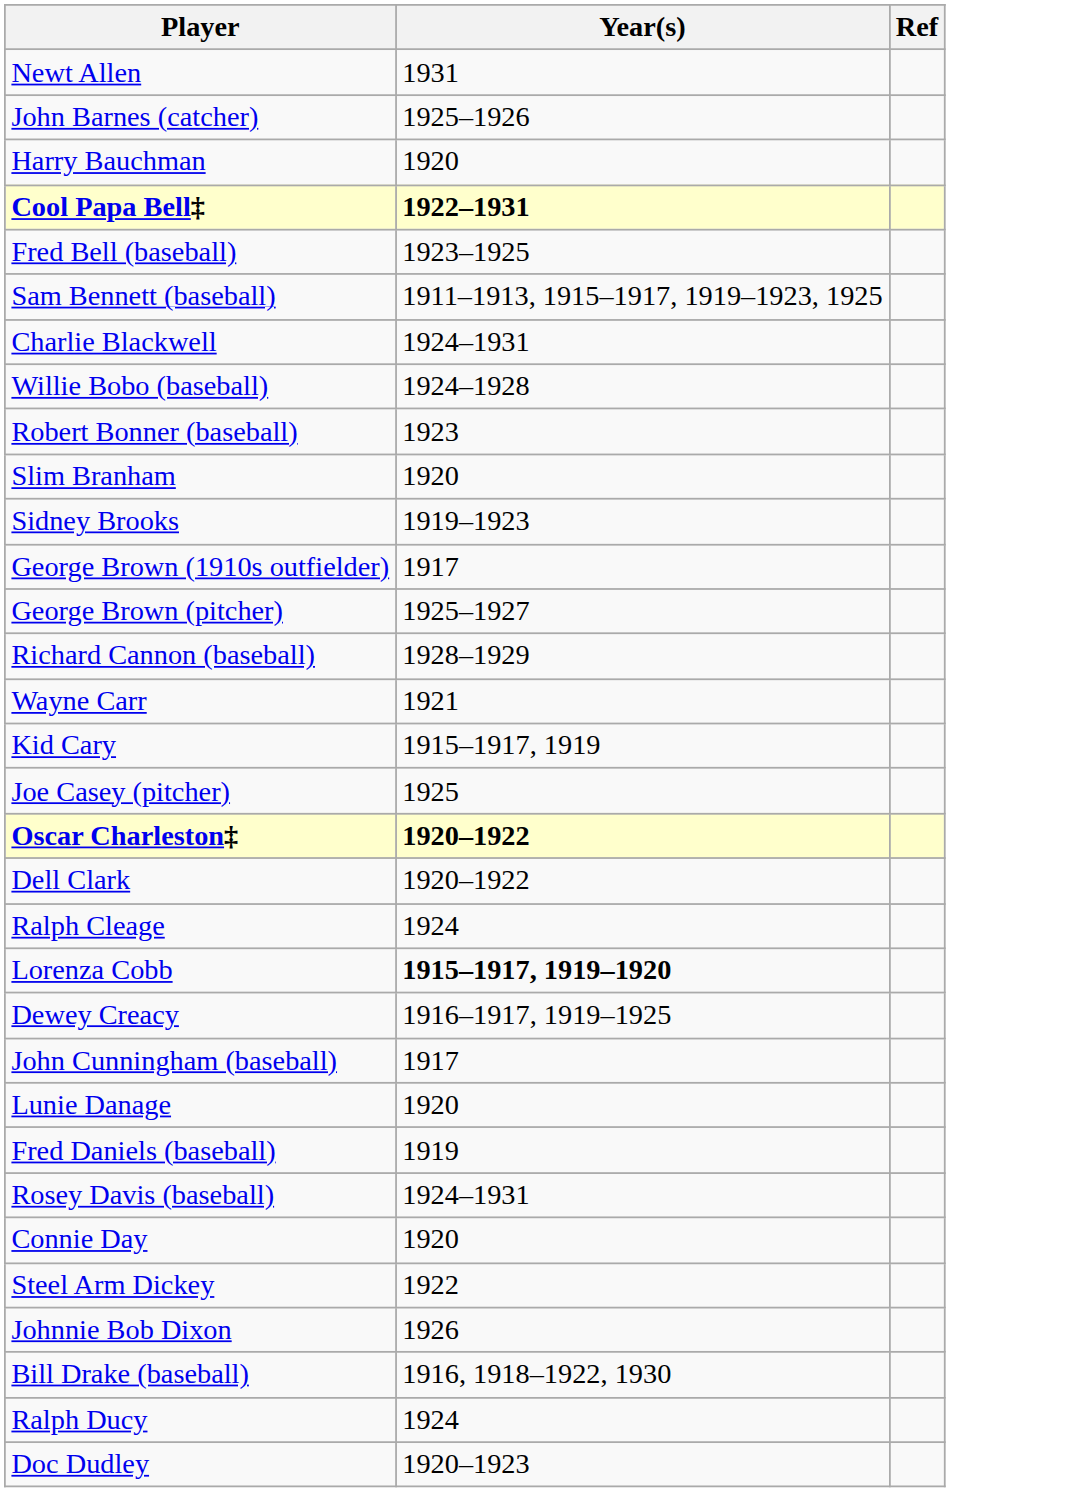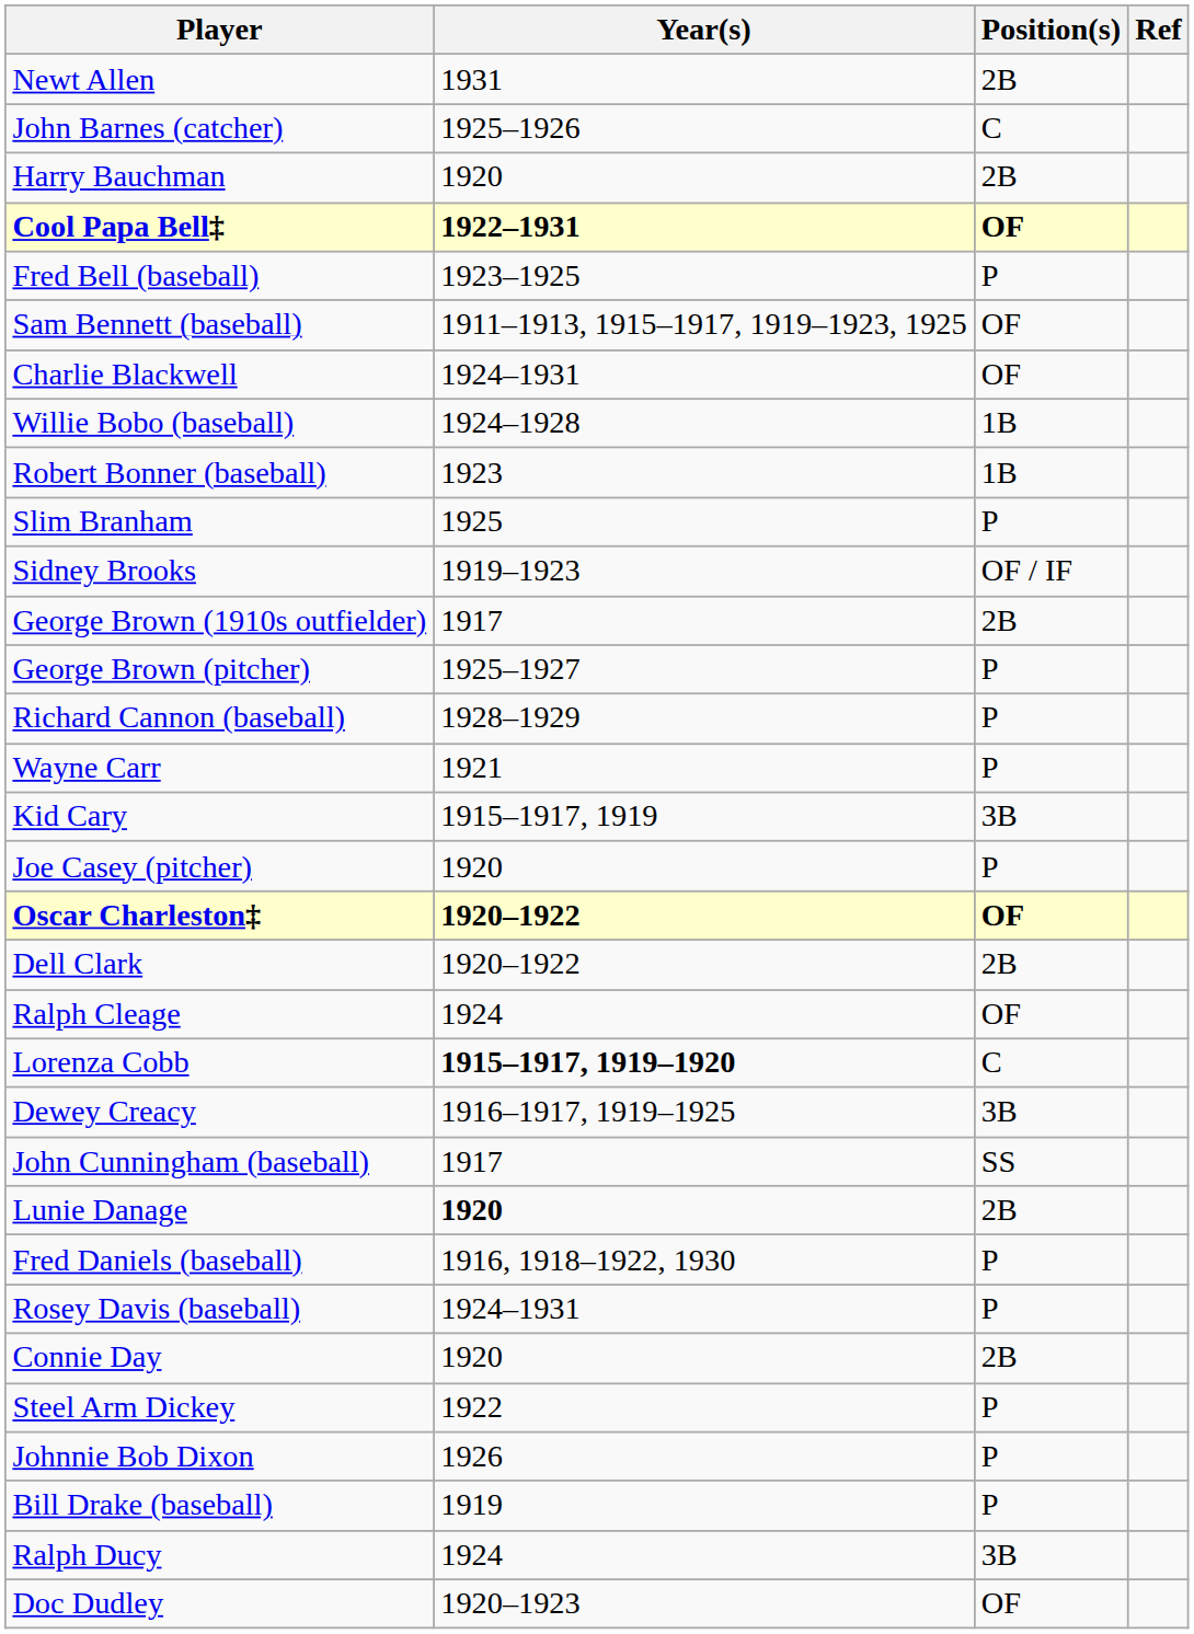 <table class="wikitable">
 <tr>
 <th>Player</th>
 <th>Year(s)</th>
+<th>Position(s)</th>
 <th>Ref</th>
 </tr>
 <tr>
 <td><a href='#'>Newt Allen</a></td>
 <td>1931</td>
+<td>2B</td>
 <td></td>
 </tr>
 <tr>
 <td><a href='#'>John Barnes (catcher)</a></td>
 <td>1925–1926</td>
+<td>C</td>
 <td></td>
 </tr>
 <tr>
 <td><a href='#'>Harry Bauchman</a></td>
 <td>1920</td>
+<td>2B</td>
 <td></td>
 </tr>
 <tr style="background:#FFFFCC;">
 <td><strong><a href='#'>Cool Papa Bell</a>‡</strong></td>
 <td><strong>1922–1931</strong></td>
+<td><strong>OF</strong></td>
 <td><strong></strong></td>
 </tr>
 <tr>
 <td><a href='#'>Fred Bell (baseball)</a></td>
 <td>1923–1925</td>
+<td>P</td>
 <td></td>
 </tr>
 <tr>
 <td><a href='#'>Sam Bennett (baseball)</a></td>
 <td>1911–1913, 1915–1917, 1919–1923, 1925</td>
+<td>OF</td>
 <td></td>
 </tr>
 <tr>
 <td><a href='#'>Charlie Blackwell</a></td>
 <td>1924–1931</td>
+<td>OF</td>
 <td></td>
 </tr>
 <tr>
 <td><a href='#'>Willie Bobo (baseball)</a></td>
 <td>1924–1928</td>
+<td>1B</td>
 <td></td>
 </tr>
 <tr>
 <td><a href='#'>Robert Bonner (baseball)</a></td>
 <td>1923</td>
+<td>1B</td>
 <td></td>
 </tr>
 <tr>
 <td><a href='#'>Slim Branham</a></td>
-<td>1920</td>
+<td>1925</td>
+<td>P</td>
 <td></td>
 </tr>
 <tr>
 <td><a href='#'>Sidney Brooks</a></td>
 <td>1919–1923</td>
+<td>OF / IF</td>
 <td></td>
 </tr>
 <tr>
 <td><a href='#'>George Brown (1910s outfielder)</a></td>
 <td>1917</td>
+<td>2B</td>
 <td></td>
 </tr>
 <tr>
 <td><a href='#'>George Brown (pitcher)</a></td>
 <td>1925–1927</td>
+<td>P</td>
 <td></td>
 </tr>
 <tr>
 <td><a href='#'>Richard Cannon (baseball)</a></td>
 <td>1928–1929</td>
+<td>P</td>
 <td></td>
 </tr>
 <tr>
 <td><a href='#'>Wayne Carr</a></td>
 <td>1921</td>
+<td>P</td>
 <td></td>
 </tr>
 <tr>
 <td><a href='#'>Kid Cary</a></td>
 <td>1915–1917, 1919</td>
+<td>3B</td>
 <td></td>
 </tr>
 <tr>
 <td><a href='#'>Joe Casey (pitcher)</a></td>
-<td>1925</td>
+<td>1920</td>
+<td>P</td>
 <td></td>
 </tr>
 <tr style="background:#FFFFCC;">
 <td><strong><a href='#'>Oscar Charleston</a>‡</strong></td>
 <td><strong>1920–1922</strong></td>
+<td><strong>OF</strong></td>
 <td><strong></strong></td>
 </tr>
 <tr>
 <td><a href='#'>Dell Clark</a></td>
 <td>1920–1922</td>
+<td>2B</td>
 <td></td>
 </tr>
 <tr>
 <td><a href='#'>Ralph Cleage</a></td>
 <td>1924</td>
+<td>OF</td>
 <td></td>
 </tr>
 <tr>
 <td><a href='#'>Lorenza Cobb</a></td>
 <td><strong>1915–1917, 1919–1920</strong></td>
+<td>C</td>
 <td></td>
 </tr>
 <tr>
 <td><a href='#'>Dewey Creacy</a></td>
 <td>1916–1917, 1919–1925</td>
+<td>3B</td>
 <td></td>
 </tr>
 <tr>
 <td><a href='#'>John Cunningham (baseball)</a></td>
 <td>1917</td>
+<td>SS</td>
 <td></td>
 </tr>
 <tr>
 <td><a href='#'>Lunie Danage</a></td>
-<td>1920</td>
+<td><strong>1920</strong></td>
+<td>2B</td>
 <td></td>
 </tr>
 <tr>
 <td><a href='#'>Fred Daniels (baseball)</a></td>
-<td>1919</td>
+<td>1916, 1918–1922, 1930</td>
+<td>P</td>
 <td></td>
 </tr>
 <tr>
 <td><a href='#'>Rosey Davis (baseball)</a></td>
 <td>1924–1931</td>
+<td>P</td>
 <td></td>
 </tr>
 <tr>
 <td><a href='#'>Connie Day</a></td>
 <td>1920</td>
+<td>2B</td>
 <td></td>
 </tr>
 <tr>
 <td><a href='#'>Steel Arm Dickey</a></td>
 <td>1922</td>
+<td>P</td>
 <td></td>
 </tr>
 <tr>
 <td><a href='#'>Johnnie Bob Dixon</a></td>
 <td>1926</td>
+<td>P</td>
 <td></td>
 </tr>
 <tr>
 <td><a href='#'>Bill Drake (baseball)</a></td>
-<td>1916, 1918–1922, 1930</td>
+<td>1919</td>
+<td>P</td>
 <td></td>
 </tr>
 <tr>
 <td><a href='#'>Ralph Ducy</a></td>
 <td>1924</td>
+<td>3B</td>
 <td></td>
 </tr>
 <tr>
 <td><a href='#'>Doc Dudley</a></td>
 <td>1920–1923</td>
+<td>OF</td>
 <td></td>
 </tr>
 </table>
